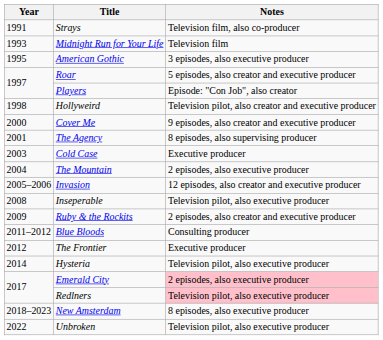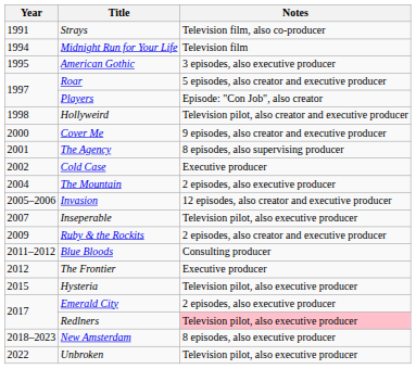 <table class="wikitable">
 <tr>
 <th>Year</th>
 <th>Title</th>
 <th>Notes</th>
 </tr>
 <tr>
 <td>1991</td>
 <td><em>Strays</em></td>
 <td>Television film, also co-producer</td>
 </tr>
 <tr>
-<td>1993</td>
+<td>1994</td>
 <td><em><a href='#'>Midnight Run for Your Life</a></em></td>
 <td>Television film</td>
 </tr>
 <tr>
 <td>1995</td>
 <td><em><a href='#'>American Gothic</a></em></td>
 <td>3 episodes, also executive producer</td>
 </tr>
 <tr>
 <td rowspan="2">1997</td>
 <td><em><a href='#'>Roar</a></em></td>
 <td>5 episodes, also creator and executive producer</td>
 </tr>
 <tr>
 <td><em><a href='#'>Players</a></em></td>
 <td>Episode: "Con Job", also creator</td>
 </tr>
 <tr>
 <td>1998</td>
 <td><em>Hollyweird</em></td>
 <td>Television pilot, also creator and executive producer</td>
 </tr>
 <tr>
 <td>2000</td>
 <td><em><a href='#'>Cover Me</a></em></td>
 <td>9 episodes, also creator and executive producer</td>
 </tr>
 <tr>
 <td>2001</td>
 <td><em><a href='#'>The Agency</a></em></td>
 <td>8 episodes, also supervising producer</td>
 </tr>
 <tr>
-<td>2003</td>
+<td>2002</td>
 <td><em><a href='#'>Cold Case</a></em></td>
 <td>Executive producer</td>
 </tr>
 <tr>
 <td>2004</td>
 <td><em><a href='#'>The Mountain</a></em></td>
 <td>2 episodes, also executive producer</td>
 </tr>
 <tr>
 <td>2005–2006</td>
 <td><em><a href='#'>Invasion</a></em></td>
 <td>12 episodes, also creator and executive producer</td>
 </tr>
 <tr>
-<td>2008</td>
+<td>2007</td>
 <td><em>Inseperable</em></td>
 <td>Television pilot, also executive producer</td>
 </tr>
 <tr>
 <td>2009</td>
 <td><em><a href='#'>Ruby & the Rockits</a></em></td>
 <td>2 episodes, also creator and executive producer</td>
 </tr>
 <tr>
 <td>2011–2012</td>
 <td><em><a href='#'>Blue Bloods</a></em></td>
 <td>Consulting producer</td>
 </tr>
 <tr>
 <td>2012</td>
 <td><em>The Frontier</em></td>
 <td>Executive producer</td>
 </tr>
 <tr>
-<td>2014</td>
+<td>2015</td>
 <td><em>Hysteria</em></td>
 <td>Television pilot, also executive producer</td>
 </tr>
 <tr>
 <td rowspan="2">2017</td>
 <td><em><a href='#'>Emerald City</a></em></td>
-<td style="background: pink;">2 episodes, also executive producer</td>
+<td>2 episodes, also executive producer</td>
 </tr>
 <tr>
 <td><em>Redlners</em></td>
 <td style="background: pink;">Television pilot, also executive producer</td>
 </tr>
 <tr>
 <td>2018–2023</td>
 <td><em><a href='#'>New Amsterdam</a></em></td>
 <td>8 episodes, also executive producer</td>
 </tr>
 <tr>
 <td>2022</td>
 <td><em>Unbroken</em></td>
 <td>Television pilot, also executive producer</td>
 </tr>
 </table>
